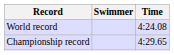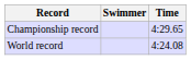 <table class="wikitable" style="text-align:left">
 <tr>
 <th>Record</th>
 <th>Swimmer</th>
 <th>Time</th>
 </tr>
 <tr bgcolor=ddddff>
+<td>Championship record</td>
+<td></td>
+<td>4:29.65</td>
+</tr>
+<tr bgcolor=ddddff>
 <td>World record</td>
 <td></td>
 <td>4:24.08</td>
 </tr>
-<tr bgcolor=ddddff>
-<td>Championship record</td>
-<td></td>
-<td>4:29.65</td>
-</tr>
 </table>
